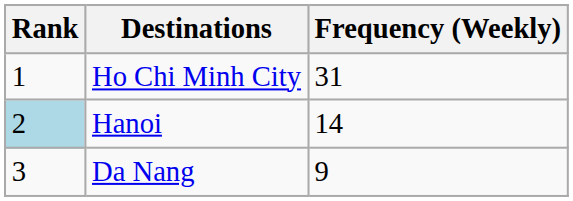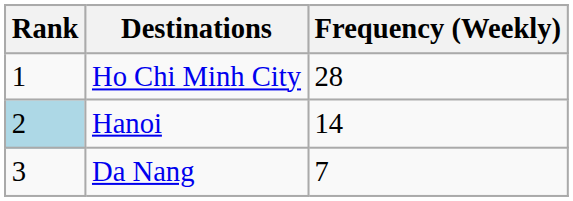 <table class="wikitable sortable" style="font-size:89%; align=center;">
 <tr style="background:darkgrey;">
 <th>Rank</th>
 <th>Destinations</th>
 <th>Frequency (Weekly)</th>
 </tr>
 <tr>
 <td>1</td>
 <td><a href='#'>Ho Chi Minh City</a></td>
-<td>31</td>
+<td>28</td>
 </tr>
 <tr>
 <td style="background: lightblue;">2</td>
 <td><a href='#'>Hanoi</a></td>
 <td>14</td>
 </tr>
 <tr>
 <td>3</td>
 <td><a href='#'>Da Nang</a></td>
-<td>9</td>
+<td>7</td>
 </tr>
 </table>
